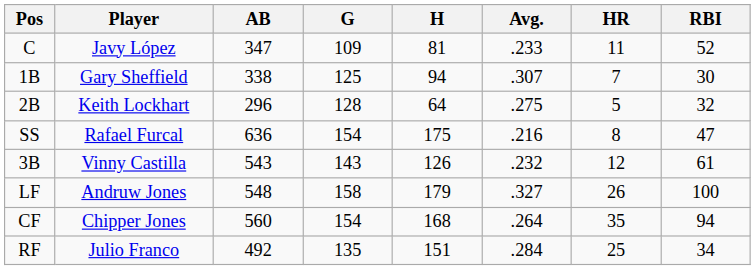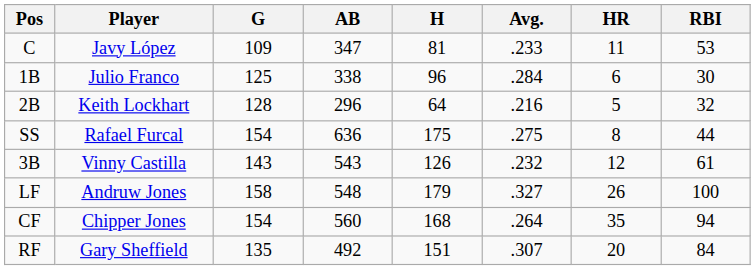 <table class="wikitable sortable">
 <tr>
 <th bgcolor="#DDDDFF" width="5%">Pos</th>
 <th bgcolor="#DDDDFF" width="16%">Player</th>
+<th bgcolor="#DDDDFF" width="9%">G</th>
 <th bgcolor="#DDDDFF" width="9%">AB</th>
-<th bgcolor="#DDDDFF" width="9%">G</th>
 <th bgcolor="#DDDDFF" width="9%">H</th>
 <th bgcolor="#DDDDFF" width="9%">Avg.</th>
 <th bgcolor="#DDDDFF" width="9%">HR</th>
 <th bgcolor="#DDDDFF" width="9%">RBI</th>
 </tr>
 <tr align="center">
 <td>C</td>
 <td><a href='#'>Javy López</a></td>
+<td>109</td>
 <td>347</td>
-<td>109</td>
 <td>81</td>
 <td>.233</td>
 <td>11</td>
-<td>52</td>
+<td>53</td>
 </tr>
 <tr align="center">
 <td>1B</td>
-<td><a href='#'>Gary Sheffield</a></td>
+<td><a href='#'>Julio Franco</a></td>
+<td>125</td>
 <td>338</td>
-<td>125</td>
-<td>94</td>
-<td>.307</td>
-<td>7</td>
+<td>96</td>
+<td>.284</td>
+<td>6</td>
 <td>30</td>
 </tr>
 <tr align="center">
 <td>2B</td>
 <td><a href='#'>Keith Lockhart</a></td>
+<td>128</td>
 <td>296</td>
-<td>128</td>
 <td>64</td>
-<td>.275</td>
+<td>.216</td>
 <td>5</td>
 <td>32</td>
 </tr>
 <tr align="center">
 <td>SS</td>
 <td><a href='#'>Rafael Furcal</a></td>
+<td>154</td>
 <td>636</td>
-<td>154</td>
 <td>175</td>
-<td>.216</td>
+<td>.275</td>
 <td>8</td>
-<td>47</td>
+<td>44</td>
 </tr>
 <tr align="center">
 <td>3B</td>
 <td><a href='#'>Vinny Castilla</a></td>
+<td>143</td>
 <td>543</td>
-<td>143</td>
 <td>126</td>
 <td>.232</td>
 <td>12</td>
 <td>61</td>
 </tr>
 <tr align="center">
 <td>LF</td>
 <td><a href='#'>Andruw Jones</a></td>
+<td>158</td>
 <td>548</td>
-<td>158</td>
 <td>179</td>
 <td>.327</td>
 <td>26</td>
 <td>100</td>
 </tr>
 <tr align="center">
 <td>CF</td>
 <td><a href='#'>Chipper Jones</a></td>
+<td>154</td>
 <td>560</td>
-<td>154</td>
 <td>168</td>
 <td>.264</td>
 <td>35</td>
 <td>94</td>
 </tr>
 <tr align="center">
 <td>RF</td>
-<td><a href='#'>Julio Franco</a></td>
+<td><a href='#'>Gary Sheffield</a></td>
+<td>135</td>
 <td>492</td>
-<td>135</td>
 <td>151</td>
-<td>.284</td>
-<td>25</td>
-<td>34</td>
+<td>.307</td>
+<td>20</td>
+<td>84</td>
 </tr>
 </table>
